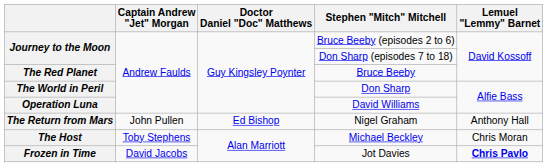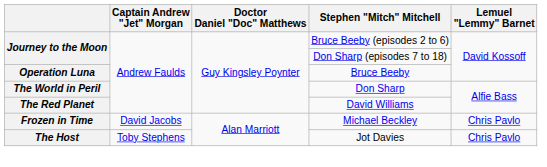 <table class="wikitable">
 <tr>
 <th></th>
 <th>Captain Andrew<br>"Jet" Morgan</th>
 <th>Doctor<br>Daniel "Doc" Matthews</th>
 <th>Stephen "Mitch" Mitchell</th>
 <th>Lemuel<br>"Lemmy" Barnet</th>
 </tr>
 <tr>
 <th rowspan="2"><em>Journey to the Moon</em></th>
 <td align="center" rowspan="5"><a href='#'>Andrew Faulds</a></td>
 <td align="center" rowspan="5"><a href='#'>Guy Kingsley Poynter</a></td>
 <td align="center"><a href='#'>Bruce Beeby</a> (episodes 2 to 6)</td>
 <td align="center" rowspan="3"><a href='#'>David Kossoff</a></td>
 </tr>
 <tr>
 <td align="center"><a href='#'>Don Sharp</a> (episodes 7 to 18)</td>
 </tr>
 <tr>
-<th><em>The Red Planet</em></th>
+<th><em>Operation Luna</em></th>
 <td align="center"><a href='#'>Bruce Beeby</a></td>
 </tr>
 <tr>
 <th><em>The World in Peril</em></th>
 <td align="center"><a href='#'>Don Sharp</a></td>
 <td align="center" rowspan="2"><a href='#'>Alfie Bass</a></td>
 </tr>
 <tr>
-<th><em>Operation Luna</em></th>
+<th><em>The Red Planet</em></th>
 <td align="center"><a href='#'>David Williams</a></td>
 </tr>
 <tr>
-<th><em>The Return from Mars</em></th>
-<td align="center">John Pullen</td>
-<td align="center"><a href='#'>Ed Bishop</a></td>
-<td align="center">Nigel Graham</td>
-<td align="center">Anthony Hall</td>
+<th><em>Frozen in Time</em></th>
+<td align="center"><a href='#'>David Jacobs</a></td>
+<td rowspan="2" align="center"><a href='#'>Alan Marriott</a></td>
+<td align="center"><a href='#'>Michael Beckley</a></td>
+<td align="center"><a href='#'>Chris Pavlo</a></td>
 </tr>
 <tr>
 <th><em>The Host</em></th>
 <td align="center"><a href='#'>Toby Stephens</a></td>
-<td rowspan="2" align="center"><a href='#'>Alan Marriott</a></td>
-<td align="center"><a href='#'>Michael Beckley</a></td>
-<td align="center">Chris Moran</td>
-</tr>
-<tr>
-<th><em>Frozen in Time</em></th>
-<td align="center"><a href='#'>David Jacobs</a></td>
 <td align="center">Jot Davies</td>
-<td align="center"><strong><a href='#'>Chris Pavlo</a></strong></td>
+<td align="center"><a href='#'>Chris Pavlo</a></td>
 </tr>
 </table>
